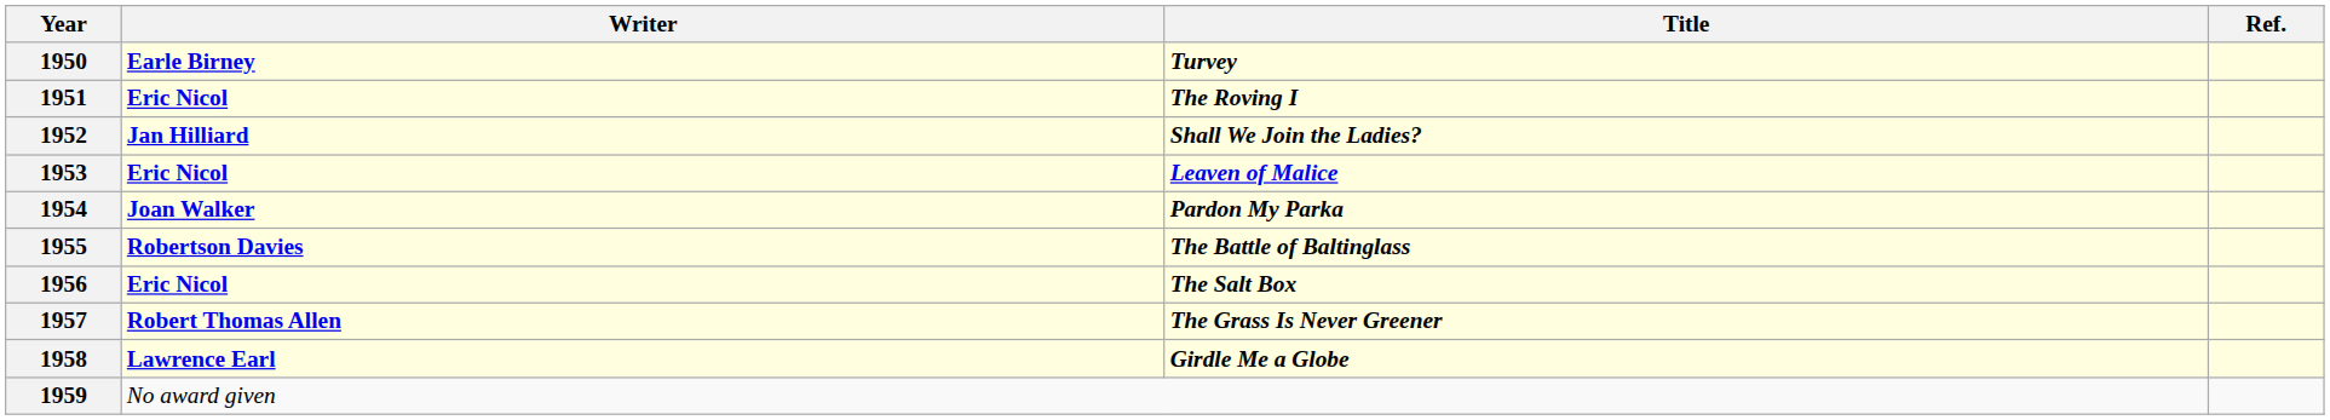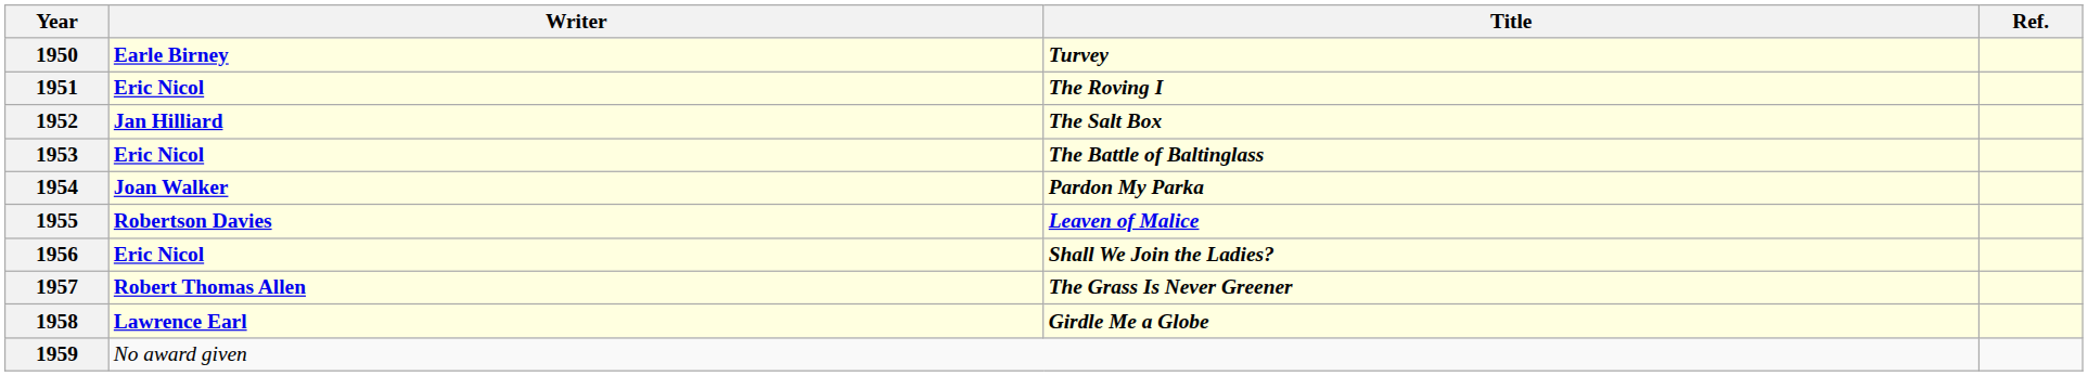 <table class="wikitable" style="width:100%;">
 <tr>
 <th width=5%>Year</th>
 <th width=45%>Writer</th>
 <th width=45%>Title</th>
 <th width=5%>Ref.</th>
 </tr>
 <tr>
 <th>1950</th>
 <td style="background:lightyellow;"><strong><a href='#'>Earle Birney</a></strong></td>
 <td style="background:lightyellow;"><strong><em>Turvey</em></strong></td>
 <td style="background:lightyellow;"></td>
 </tr>
 <tr>
 <th>1951</th>
 <td style="background:lightyellow;"><strong><a href='#'>Eric Nicol</a></strong></td>
 <td style="background:lightyellow;"><strong><em>The Roving I</em></strong></td>
 <td style="background:lightyellow;"></td>
 </tr>
 <tr>
 <th>1952</th>
 <td style="background:lightyellow;"><strong><a href='#'>Jan Hilliard</a></strong></td>
-<td style="background:lightyellow;"><strong><em>Shall We Join the Ladies?</em></strong></td>
+<td style="background:lightyellow;"><strong><em>The Salt Box</em></strong></td>
 <td style="background:lightyellow;"></td>
 </tr>
 <tr>
 <th>1953</th>
 <td style="background:lightyellow;"><strong><a href='#'>Eric Nicol</a></strong></td>
-<td style="background:lightyellow;"><strong><em><a href='#'>Leaven of Malice</a></em></strong></td>
+<td style="background:lightyellow;"><strong><em>The Battle of Baltinglass</em></strong></td>
 <td style="background:lightyellow;"></td>
 </tr>
 <tr>
 <th>1954</th>
 <td style="background:lightyellow;"><strong><a href='#'>Joan Walker</a></strong></td>
 <td style="background:lightyellow;"><strong><em>Pardon My Parka</em></strong></td>
 <td style="background:lightyellow;"></td>
 </tr>
 <tr>
 <th>1955</th>
 <td style="background:lightyellow;"><strong><a href='#'>Robertson Davies</a></strong></td>
-<td style="background:lightyellow;"><strong><em>The Battle of Baltinglass</em></strong></td>
+<td style="background:lightyellow;"><strong><em><a href='#'>Leaven of Malice</a></em></strong></td>
 <td style="background:lightyellow;"></td>
 </tr>
 <tr>
 <th>1956</th>
 <td style="background:lightyellow;"><strong><a href='#'>Eric Nicol</a></strong></td>
-<td style="background:lightyellow;"><strong><em>The Salt Box</em></strong></td>
+<td style="background:lightyellow;"><strong><em>Shall We Join the Ladies?</em></strong></td>
 <td style="background:lightyellow;"></td>
 </tr>
 <tr>
 <th>1957</th>
 <td style="background:lightyellow;"><strong><a href='#'>Robert Thomas Allen</a></strong></td>
 <td style="background:lightyellow;"><strong><em>The Grass Is Never Greener</em></strong></td>
 <td style="background:lightyellow;"></td>
 </tr>
 <tr>
 <th>1958</th>
 <td style="background:lightyellow;"><strong><a href='#'>Lawrence Earl</a></strong></td>
 <td style="background:lightyellow;"><strong><em>Girdle Me a Globe</em></strong></td>
 <td style="background:lightyellow;"></td>
 </tr>
 <tr>
 <th>1959</th>
 <td colspan="2"><em>No award given</em></td>
 <td></td>
 </tr>
 </table>
